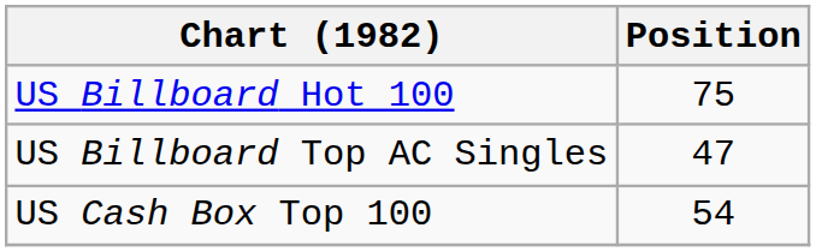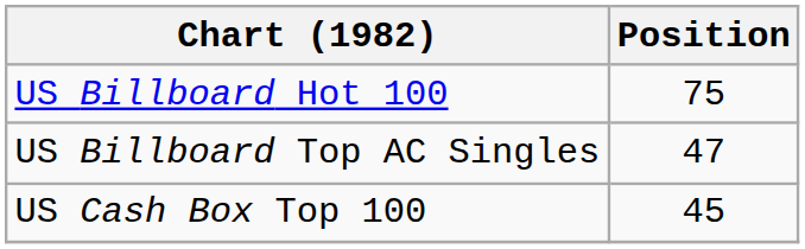 <table class="wikitable sortable" style="text-align:center;">
 <tr>
 <th>Chart (1982)</th>
 <th>Position</th>
 </tr>
 <tr>
 <td align="left"><a href='#'>US <em>Billboard</em> Hot 100</a></td>
 <td>75</td>
 </tr>
 <tr>
 <td align="left">US <em>Billboard</em> Top AC Singles</td>
 <td>47</td>
 </tr>
 <tr>
 <td align="left">US <em>Cash Box</em> Top 100</td>
-<td style="text-align:center;">54</td>
+<td style="text-align:center;">45</td>
 </tr>
 <tr>
 </tr>
 </table>
